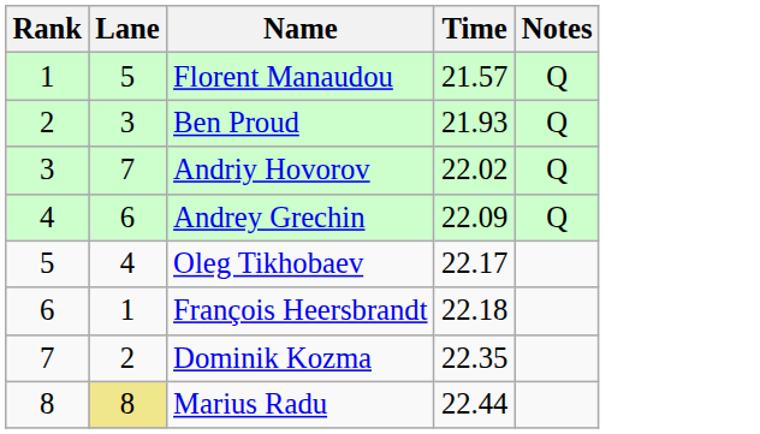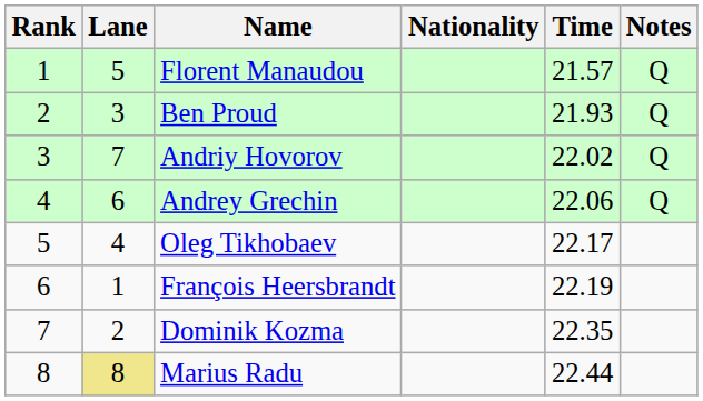 <table class="wikitable sortable" style="text-align:center">
 <tr>
 <th>Rank</th>
 <th>Lane</th>
 <th>Name</th>
+<th>Nationality</th>
 <th>Time</th>
 <th>Notes</th>
 </tr>
 <tr bgcolor=ccffcc>
 <td>1</td>
 <td>5</td>
 <td align=left><a href='#'>Florent Manaudou</a></td>
+<td align=left></td>
 <td>21.57</td>
 <td>Q</td>
 </tr>
 <tr bgcolor=ccffcc>
 <td>2</td>
 <td>3</td>
 <td align=left><a href='#'>Ben Proud</a></td>
+<td align=left></td>
 <td>21.93</td>
 <td>Q</td>
 </tr>
 <tr bgcolor=ccffcc>
 <td>3</td>
 <td>7</td>
 <td align=left><a href='#'>Andriy Hovorov</a></td>
+<td align=left></td>
 <td>22.02</td>
 <td>Q</td>
 </tr>
 <tr bgcolor=ccffcc>
 <td>4</td>
 <td>6</td>
 <td align=left><a href='#'>Andrey Grechin</a></td>
-<td>22.09</td>
+<td align=left></td>
+<td>22.06</td>
 <td>Q</td>
 </tr>
 <tr>
 <td>5</td>
 <td>4</td>
 <td align=left><a href='#'>Oleg Tikhobaev</a></td>
+<td align=left></td>
 <td>22.17</td>
 <td></td>
 </tr>
 <tr>
 <td>6</td>
 <td>1</td>
 <td align=left><a href='#'>François Heersbrandt</a></td>
-<td>22.18</td>
+<td align=left></td>
+<td>22.19</td>
 <td></td>
 </tr>
 <tr>
 <td>7</td>
 <td>2</td>
 <td align=left><a href='#'>Dominik Kozma</a></td>
+<td align=left></td>
 <td>22.35</td>
 <td></td>
 </tr>
 <tr>
 <td>8</td>
 <td style="background: khaki;">8</td>
 <td align=left><a href='#'>Marius Radu</a></td>
+<td align=left></td>
 <td>22.44</td>
 <td></td>
 </tr>
 </table>
